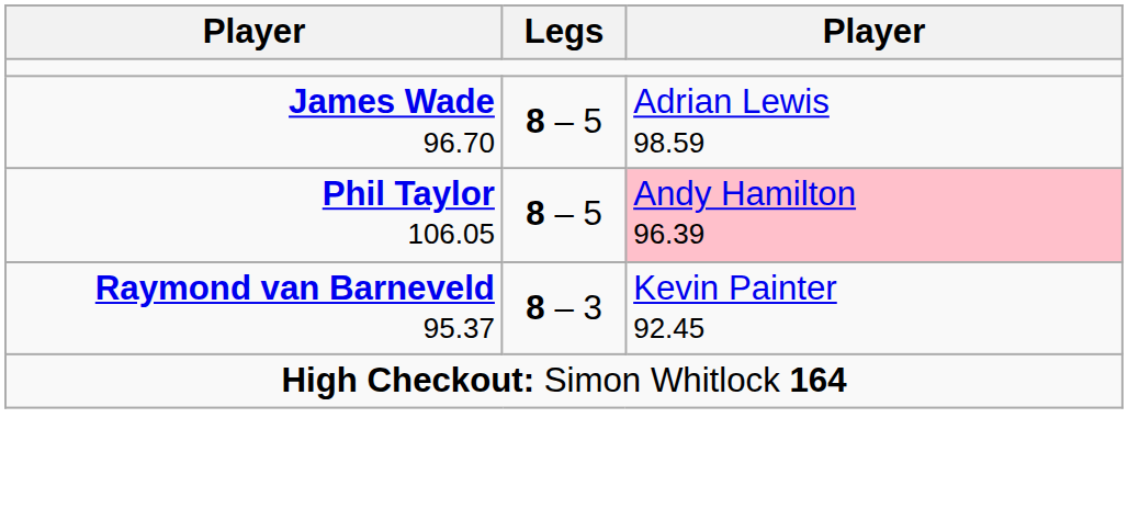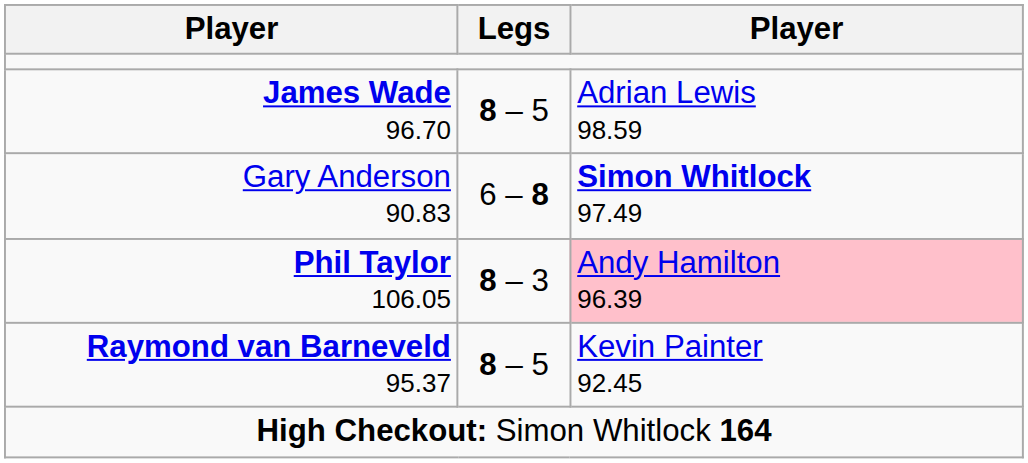 <table class=wikitable style="text-align:center">
 <tr>
 <th width=225>Player</th>
 <th width=50>Legs</th>
 <th width=225>Player</th>
 </tr>
 <tr align=center>
 <td colspan="3"></td>
 </tr>
 <tr align=left>
 <td align=right><strong><a href='#'>James Wade</a></strong>  <br><small><span>96.70</span></small></td>
 <td align=center><strong>8</strong> – 5</td>
 <td> <a href='#'>Adrian Lewis</a> <br><small><span>98.59</span></small></td>
 </tr>
 <tr align=left>
+<td align=right><a href='#'>Gary Anderson</a>  <br><small><span>90.83</span></small></td>
+<td align=center>6 – <strong>8</strong></td>
+<td> <strong><a href='#'>Simon Whitlock</a></strong> <br><small><span>97.49</span></small></td>
+</tr>
+<tr align=left>
 <td align=right><strong><a href='#'>Phil Taylor</a></strong>  <br><small><span>106.05</span></small></td>
-<td align=center><strong>8</strong> – 5</td>
+<td align=center><strong>8</strong> – 3</td>
 <td style="background: pink;"> <a href='#'>Andy Hamilton</a> <br><small><span>96.39</span></small></td>
 </tr>
 <tr align=left>
 <td align=right><strong><a href='#'>Raymond van Barneveld</a></strong>  <br><small><span>95.37</span></small></td>
-<td align=center><strong>8</strong> – 3</td>
+<td align=center><strong>8</strong> – 5</td>
 <td> <a href='#'>Kevin Painter</a> <br><small><span>92.45</span></small></td>
 </tr>
 <tr align=center>
 <td colspan="3"><strong>High Checkout:</strong> Simon Whitlock <strong>164</strong></td>
 </tr>
 </table>
